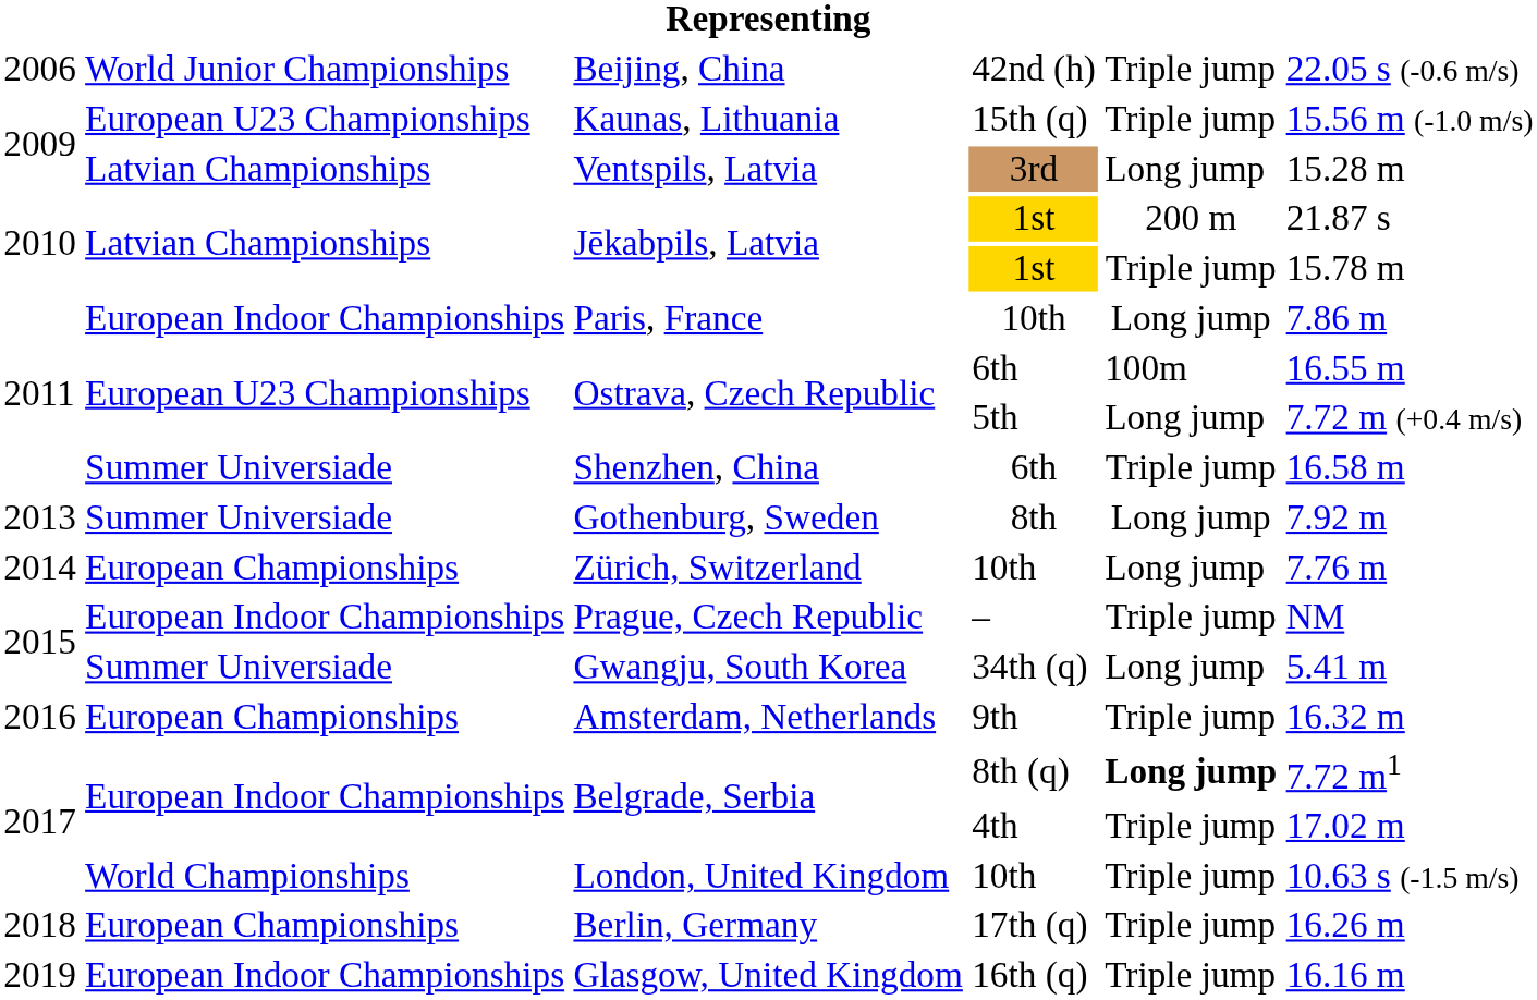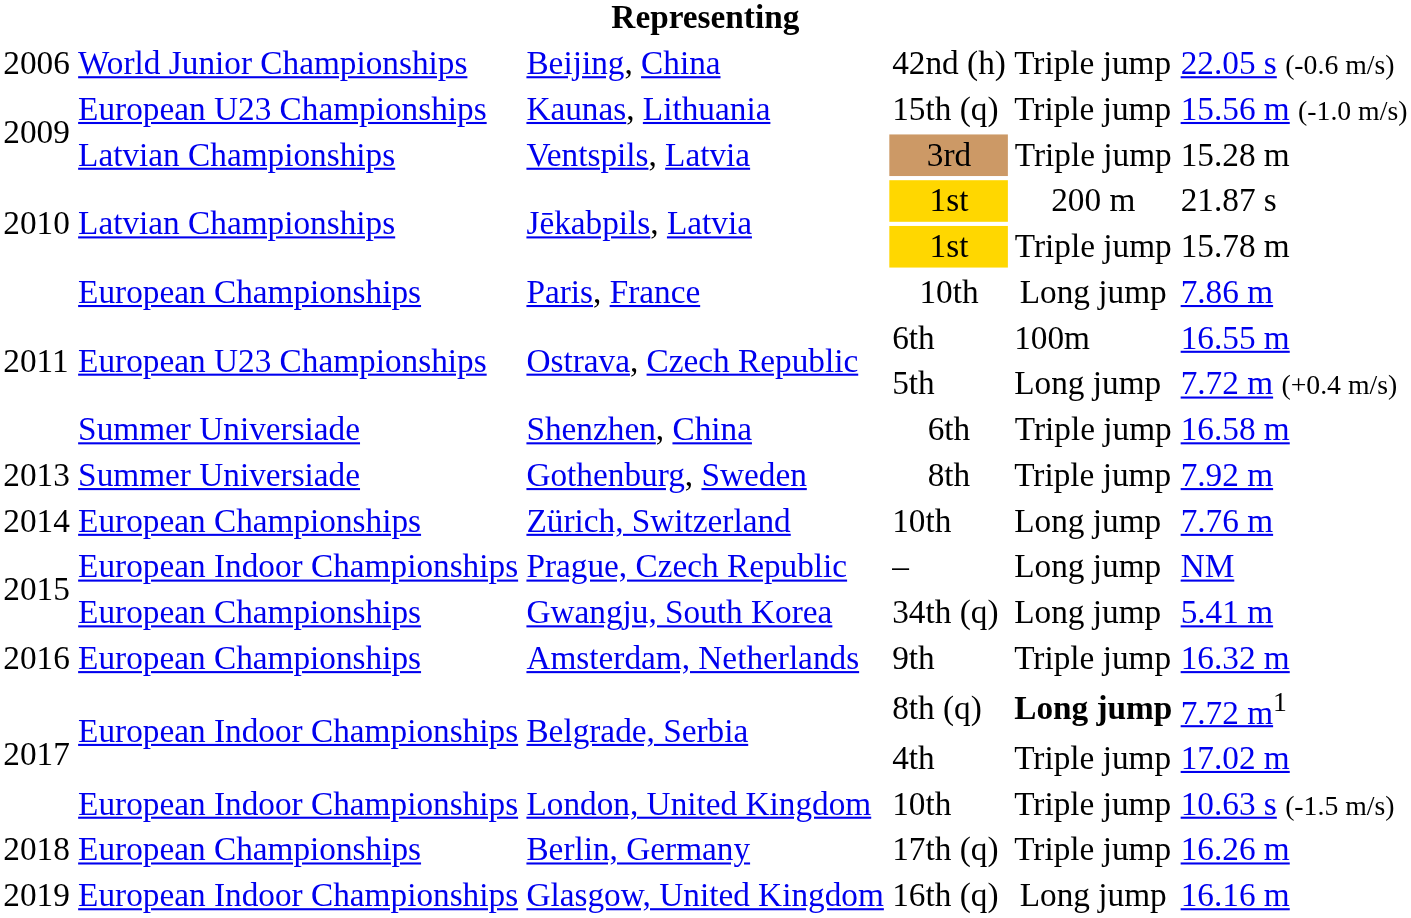 <table>
 <tr>
 <th colspan="6">Representing </th>
 </tr>
 <tr>
 <td>2006</td>
 <td><a href='#'>World Junior Championships</a></td>
 <td><a href='#'>Beijing</a>, <a href='#'>China</a></td>
 <td align="center">42nd (h)</td>
 <td>Triple jump</td>
 <td><a href='#'>22.05 s</a> <small>(-0.6 m/s)</small></td>
 </tr>
 <tr>
 <td rowspan=2>2009</td>
 <td><a href='#'>European U23 Championships</a></td>
 <td><a href='#'>Kaunas</a>, <a href='#'>Lithuania</a></td>
 <td>15th (q)</td>
 <td>Triple jump</td>
 <td><a href='#'>15.56 m</a> <small>(-1.0 m/s)</small></td>
 </tr>
 <tr>
 <td><a href='#'>Latvian Championships</a></td>
 <td><a href='#'>Ventspils</a>, <a href='#'>Latvia</a></td>
 <td bgcolor="cc9966" align="center">3rd</td>
-<td>Long jump</td>
+<td align="center">Triple jump</td>
 <td>15.28 m</td>
 </tr>
 <tr>
 <td rowspan="2">2010</td>
 <td rowspan="2"><a href='#'>Latvian Championships</a></td>
 <td rowspan="2"><a href='#'>Jēkabpils</a>, <a href='#'>Latvia</a></td>
 <td bgcolor="gold" align="center">1st</td>
 <td align="center">200 m</td>
 <td>21.87 s</td>
 </tr>
 <tr>
 <td bgcolor="gold" align="center">1st</td>
 <td align="center">Triple jump</td>
 <td>15.78 m</td>
 </tr>
 <tr>
 <td rowspan="4">2011</td>
-<td><a href='#'>European Indoor Championships</a></td>
+<td><a href='#'>European Championships</a></td>
 <td><a href='#'>Paris</a>, <a href='#'>France</a></td>
 <td align="center">10th</td>
 <td align="center">Long jump</td>
 <td><a href='#'>7.86 m</a></td>
 </tr>
 <tr>
 <td rowspan=2><a href='#'>European U23 Championships</a></td>
 <td rowspan=2><a href='#'>Ostrava</a>, <a href='#'>Czech Republic</a></td>
 <td>6th</td>
 <td>100m</td>
 <td><a href='#'>16.55 m</a></td>
 </tr>
 <tr>
 <td>5th</td>
 <td>Long jump</td>
 <td><a href='#'>7.72 m</a>  <small>(+0.4 m/s)</small></td>
 </tr>
 <tr>
 <td><a href='#'>Summer Universiade</a></td>
 <td><a href='#'>Shenzhen</a>, <a href='#'>China</a></td>
 <td align="center">6th</td>
 <td align="center">Triple jump</td>
 <td><a href='#'>16.58 m</a></td>
 </tr>
 <tr>
 <td>2013</td>
 <td><a href='#'>Summer Universiade</a></td>
 <td><a href='#'>Gothenburg</a>, <a href='#'>Sweden</a></td>
 <td align="center">8th</td>
-<td align="center">Long jump</td>
+<td>Triple jump</td>
 <td><a href='#'>7.92 m</a></td>
 </tr>
 <tr>
 <td>2014</td>
 <td><a href='#'>European Championships</a></td>
 <td><a href='#'>Zürich, Switzerland</a></td>
 <td>10th</td>
 <td>Long jump</td>
 <td><a href='#'>7.76 m</a></td>
 </tr>
 <tr>
 <td rowspan=2>2015</td>
 <td><a href='#'>European Indoor Championships</a></td>
 <td><a href='#'>Prague, Czech Republic</a></td>
 <td>–</td>
-<td align="center">Triple jump</td>
+<td>Long jump</td>
 <td><a href='#'>NM</a></td>
 </tr>
 <tr>
-<td><a href='#'>Summer Universiade</a></td>
+<td><a href='#'>European Championships</a></td>
 <td><a href='#'>Gwangju, South Korea</a></td>
 <td>34th (q)</td>
 <td>Long jump</td>
 <td><a href='#'>5.41 m</a></td>
 </tr>
 <tr>
 <td>2016</td>
 <td><a href='#'>European Championships</a></td>
 <td><a href='#'>Amsterdam, Netherlands</a></td>
 <td>9th</td>
 <td>Triple jump</td>
 <td><a href='#'>16.32 m</a></td>
 </tr>
 <tr>
 <td rowspan=3>2017</td>
 <td rowspan=2><a href='#'>European Indoor Championships</a></td>
 <td rowspan=2><a href='#'>Belgrade, Serbia</a></td>
 <td>8th (q)</td>
 <td><strong>Long jump</strong></td>
 <td><a href='#'>7.72 m</a><sup>1</sup></td>
 </tr>
 <tr>
 <td>4th</td>
 <td>Triple jump</td>
 <td><a href='#'>17.02 m</a></td>
 </tr>
 <tr>
-<td><a href='#'>World Championships</a></td>
+<td><a href='#'>European Indoor Championships</a></td>
 <td><a href='#'>London, United Kingdom</a></td>
 <td>10th</td>
 <td>Triple jump</td>
 <td><a href='#'>10.63 s</a> <small>(-1.5 m/s)</small></td>
 </tr>
 <tr>
 <td>2018</td>
 <td><a href='#'>European Championships</a></td>
 <td><a href='#'>Berlin, Germany</a></td>
 <td>17th (q)</td>
 <td>Triple jump</td>
 <td><a href='#'>16.26 m</a></td>
 </tr>
 <tr>
 <td>2019</td>
 <td><a href='#'>European Indoor Championships</a></td>
 <td><a href='#'>Glasgow, United Kingdom</a></td>
 <td>16th (q)</td>
-<td>Triple jump</td>
+<td align="center">Long jump</td>
 <td><a href='#'>16.16 m</a></td>
 </tr>
 </table>
